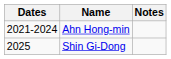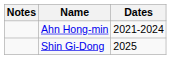 <table class="wikitable">
 <tr>
+<th scope="col">Notes</th>
+<th scope="col">Name</th>
 <th scope="col">Dates</th>
-<th scope="col">Name</th>
-<th scope="col">Notes</th>
 </tr>
 <tr>
+<td> </td>
+<td> <a href='#'>Ahn Hong-min</a></td>
 <td>2021-2024</td>
-<td> <a href='#'>Ahn Hong-min</a></td>
-<td> </td>
 </tr>
 <tr>
+<td> </td>
+<td> <a href='#'>Shin Gi-Dong</a></td>
 <td>2025</td>
-<td> <a href='#'>Shin Gi-Dong</a></td>
-<td> </td>
 </tr>
 </table>
